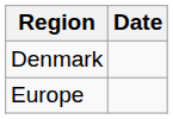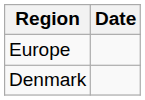 <table class="wikitable">
 <tr>
 <th>Region</th>
 <th>Date</th>
 </tr>
 <tr>
+<td>Europe</td>
+<td></td>
+</tr>
+<tr>
 <td>Denmark</td>
 <td></td>
 </tr>
-<tr>
-<td>Europe</td>
-<td></td>
-</tr>
 </table>
